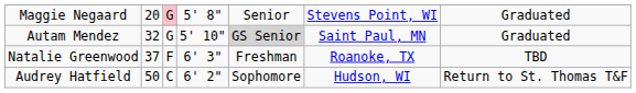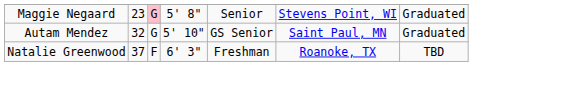 <table class="wikitable sortable" style="text-align: center">
 <tr align=center>
 </tr>
 <tr>
 <td>Maggie Negaard</td>
-<td>20</td>
+<td>23</td>
 <td style="background: pink;">G</td>
 <td>5' 8"</td>
 <td>Senior</td>
 <td><a href='#'>Stevens Point, WI</a></td>
 <td>Graduated</td>
 </tr>
 <tr>
 <td>Autam Mendez</td>
 <td>32</td>
 <td>G</td>
 <td>5' 10"</td>
-<td style="background: lightgrey;">GS Senior</td>
+<td>GS Senior</td>
 <td><a href='#'>Saint Paul, MN</a></td>
 <td>Graduated</td>
 </tr>
 <tr>
 <td>Natalie Greenwood</td>
 <td>37</td>
 <td>F</td>
 <td>6' 3"</td>
 <td> Freshman</td>
 <td><a href='#'>Roanoke, TX</a></td>
 <td>TBD</td>
 </tr>
-<tr>
-<td>Audrey Hatfield</td>
-<td>50</td>
-<td>C</td>
-<td>6' 2"</td>
-<td>Sophomore</td>
-<td><a href='#'>Hudson, WI</a></td>
-<td>Return to St. Thomas T&F</td>
-</tr>
 </table>
